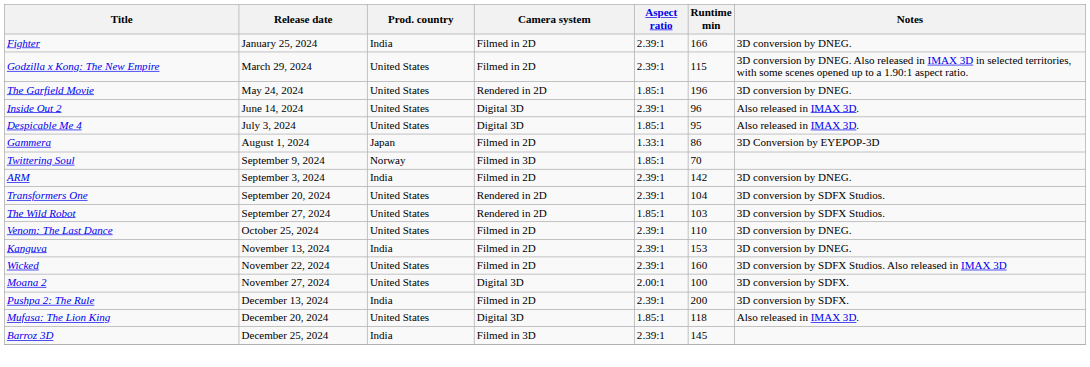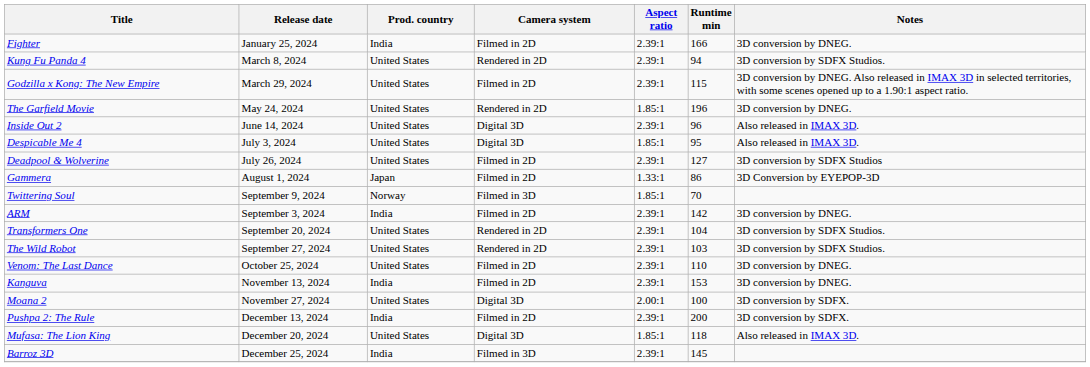 <table class="wikitable sortable">
 <tr>
 <th width="22%">Title</th>
 <th width="12%">Release date</th>
 <th width="10%">Prod. country</th>
 <th width="15%">Camera system</th>
 <th width="5%"><a href='#'>Aspect ratio</a></th>
 <th width="3%">Runtime min</th>
 <th class="unsortable" width="33%">Notes</th>
 </tr>
 <tr>
 <td><em><a href='#'>Fighter</a></em></td>
 <td>January 25, 2024</td>
 <td>India</td>
 <td>Filmed in 2D</td>
 <td>2.39:1</td>
 <td>166</td>
 <td>3D conversion by DNEG.</td>
+</tr>
+<tr>
+<td><em><a href='#'>Kung Fu Panda 4</a></em></td>
+<td>March 8, 2024</td>
+<td>United States</td>
+<td>Rendered in 2D</td>
+<td>2.39:1</td>
+<td>94</td>
+<td>3D conversion by SDFX Studios.</td>
 </tr>
 <tr>
 <td><em><a href='#'>Godzilla x Kong: The New Empire</a></em></td>
 <td>March 29, 2024</td>
 <td>United States</td>
 <td>Filmed in 2D</td>
 <td>2.39:1</td>
 <td>115</td>
 <td>3D conversion by DNEG. Also released in <a href='#'>IMAX 3D</a> in selected territories, with some scenes opened up to a 1.90:1 aspect ratio.</td>
 </tr>
 <tr>
 <td><em><a href='#'>The Garfield Movie</a></em></td>
 <td>May 24, 2024</td>
 <td>United States</td>
 <td>Rendered in 2D</td>
 <td>1.85:1</td>
 <td>196</td>
 <td>3D conversion by DNEG.</td>
 </tr>
 <tr>
 <td><em><a href='#'>Inside Out 2</a></em></td>
 <td>June 14, 2024</td>
 <td>United States</td>
 <td>Digital 3D</td>
 <td>2.39:1</td>
 <td>96</td>
 <td>Also released in <a href='#'>IMAX 3D</a>.</td>
 </tr>
 <tr>
 <td><em><a href='#'>Despicable Me 4</a></em></td>
 <td>July 3, 2024</td>
 <td>United States</td>
 <td>Digital 3D</td>
 <td>1.85:1</td>
 <td>95</td>
 <td>Also released in <a href='#'>IMAX 3D</a>.</td>
+</tr>
+<tr>
+<td><em><a href='#'>Deadpool & Wolverine</a></em></td>
+<td>July 26, 2024</td>
+<td>United States</td>
+<td>Filmed in 2D</td>
+<td>2.39:1</td>
+<td>127</td>
+<td>3D conversion by SDFX Studios</td>
 </tr>
 <tr>
 <td><em><a href='#'>Gammera</a></em></td>
 <td>August 1, 2024</td>
 <td>Japan</td>
 <td>Filmed in 2D</td>
 <td>1.33:1</td>
 <td>86</td>
 <td>3D Conversion by EYEPOP-3D</td>
 </tr>
 <tr>
 <td><em><a href='#'>Twittering Soul</a></em></td>
 <td>September 9, 2024</td>
 <td>Norway</td>
 <td>Filmed in 3D</td>
 <td>1.85:1</td>
 <td>70</td>
 <td></td>
 </tr>
 <tr>
 <td><em><a href='#'>ARM</a></em></td>
 <td>September 3, 2024</td>
 <td>India</td>
 <td>Filmed in 2D</td>
 <td>2.39:1</td>
 <td>142</td>
 <td>3D conversion by DNEG.</td>
 </tr>
 <tr>
 <td><em><a href='#'>Transformers One</a></em></td>
 <td>September 20, 2024</td>
 <td>United States</td>
 <td>Rendered in 2D</td>
 <td>2.39:1</td>
 <td>104</td>
 <td>3D conversion by SDFX Studios.</td>
 </tr>
 <tr>
 <td><em><a href='#'>The Wild Robot</a></em></td>
 <td>September 27, 2024</td>
 <td>United States</td>
 <td>Rendered in 2D</td>
-<td>1.85:1</td>
+<td>2.39:1</td>
 <td>103</td>
 <td>3D conversion by SDFX Studios.</td>
 </tr>
 <tr>
 <td><em><a href='#'>Venom: The Last Dance</a></em></td>
 <td>October 25, 2024</td>
 <td>United States</td>
 <td>Filmed in 2D</td>
 <td>2.39:1</td>
 <td>110</td>
 <td>3D conversion by DNEG.</td>
 </tr>
 <tr>
 <td><em><a href='#'>Kanguva</a></em></td>
 <td>November 13, 2024</td>
 <td>India</td>
 <td>Filmed in 2D</td>
 <td>2.39:1</td>
 <td>153</td>
 <td>3D conversion by DNEG.</td>
-</tr>
-<tr>
-<td><em><a href='#'>Wicked</a></em></td>
-<td>November 22, 2024</td>
-<td>United States</td>
-<td>Filmed in 2D</td>
-<td>2.39:1</td>
-<td>160</td>
-<td>3D conversion by SDFX Studios. Also released in <a href='#'>IMAX 3D</a></td>
 </tr>
 <tr>
 <td><em><a href='#'>Moana 2</a></em></td>
 <td>November 27, 2024</td>
 <td>United States</td>
 <td>Digital 3D</td>
 <td>2.00:1</td>
 <td>100</td>
 <td>3D conversion by SDFX.</td>
 </tr>
 <tr>
 <td><em><a href='#'>Pushpa 2: The Rule</a></em></td>
 <td>December 13, 2024</td>
 <td>India</td>
 <td>Filmed in 2D</td>
 <td>2.39:1</td>
 <td>200</td>
 <td>3D conversion by SDFX.</td>
 </tr>
 <tr>
 <td><em><a href='#'>Mufasa: The Lion King</a></em></td>
 <td>December 20, 2024</td>
 <td>United States</td>
 <td>Digital 3D</td>
 <td>1.85:1</td>
 <td>118</td>
 <td>Also released in <a href='#'>IMAX 3D</a>.</td>
 </tr>
 <tr>
 <td><em><a href='#'>Barroz 3D</a></em></td>
 <td>December 25, 2024</td>
 <td>India</td>
 <td>Filmed in 3D</td>
 <td>2.39:1</td>
 <td>145</td>
 <td></td>
 </tr>
 <tr>
 </tr>
 </table>
